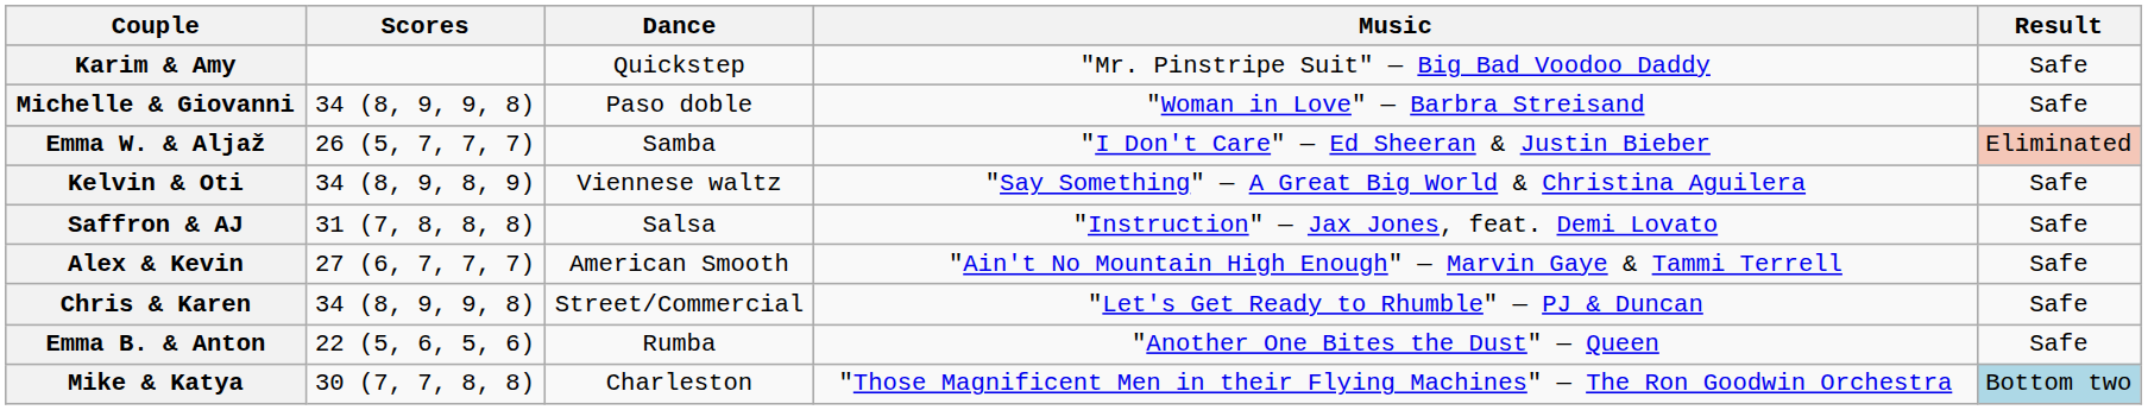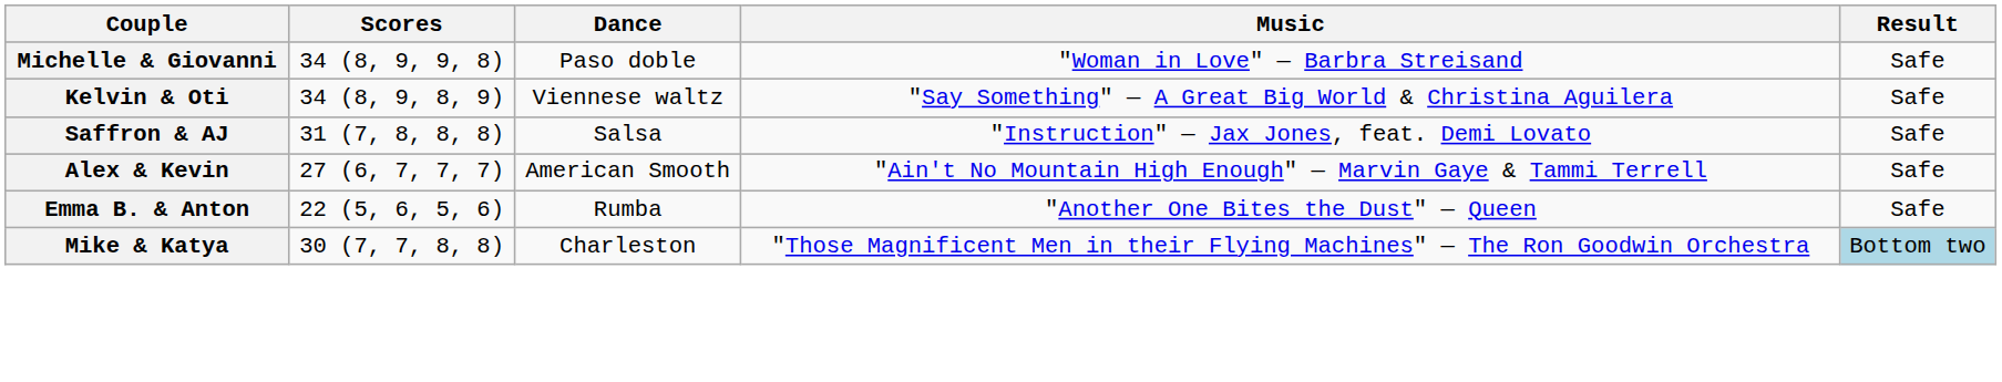 <table class="wikitable sortable" style="text-align:center; width: 90%">
 <tr>
 <th scope="col">Couple</th>
 <th scope="col">Scores</th>
 <th scope="col" class="unsortable">Dance</th>
 <th scope="col" class="unsortable">Music</th>
 <th scope="col" class="unsortable">Result</th>
 </tr>
 <tr>
-<th scope="row">Karim & Amy</th>
-<td></td>
-<td>Quickstep</td>
-<td>"Mr. Pinstripe Suit" — <a href='#'>Big Bad Voodoo Daddy</a></td>
-<td>Safe</td>
-</tr>
-<tr>
 <th scope="row">Michelle & Giovanni</th>
 <td>34 (8, 9, 9, 8)</td>
 <td>Paso doble</td>
 <td>"<a href='#'>Woman in Love</a>" — <a href='#'>Barbra Streisand</a></td>
 <td>Safe</td>
-</tr>
-<tr>
-<th scope="row">Emma W. & Aljaž</th>
-<td>26 (5, 7, 7, 7)</td>
-<td>Samba</td>
-<td>"<a href='#'>I Don't Care</a>" — <a href='#'>Ed Sheeran</a> & <a href='#'>Justin Bieber</a></td>
-<td bgcolor="f4c7b8">Eliminated</td>
 </tr>
 <tr>
 <th scope="row">Kelvin & Oti</th>
 <td>34 (8, 9, 8, 9)</td>
 <td>Viennese waltz</td>
 <td>"<a href='#'>Say Something</a>" — <a href='#'>A Great Big World</a> & <a href='#'>Christina Aguilera</a></td>
 <td>Safe</td>
 </tr>
 <tr>
 <th scope="row">Saffron & AJ</th>
 <td>31 (7, 8, 8, 8)</td>
 <td>Salsa</td>
 <td>"<a href='#'>Instruction</a>" — <a href='#'>Jax Jones</a>, feat. <a href='#'>Demi Lovato</a></td>
 <td>Safe</td>
 </tr>
 <tr>
 <th scope="row">Alex & Kevin</th>
 <td>27 (6, 7, 7, 7)</td>
 <td>American Smooth</td>
 <td>"<a href='#'>Ain't No Mountain High Enough</a>" — <a href='#'>Marvin Gaye</a> & <a href='#'>Tammi Terrell</a></td>
 <td>Safe</td>
 </tr>
 <tr>
-<th scope="row">Chris & Karen</th>
-<td>34 (8, 9, 9, 8)</td>
-<td>Street/Commercial</td>
-<td>"<a href='#'>Let's Get Ready to Rhumble</a>" — <a href='#'>PJ & Duncan</a></td>
-<td>Safe</td>
-</tr>
-<tr>
 <th scope="row">Emma B. & Anton</th>
 <td>22 (5, 6, 5, 6)</td>
 <td>Rumba</td>
 <td>"<a href='#'>Another One Bites the Dust</a>" — <a href='#'>Queen</a></td>
 <td>Safe</td>
 </tr>
 <tr>
 <th scope="row">Mike & Katya</th>
 <td>30 (7, 7, 8, 8)</td>
 <td>Charleston</td>
 <td>"<a href='#'>Those Magnificent Men in their Flying Machines</a>" — <a href='#'>The Ron Goodwin Orchestra</a></td>
 <td bgcolor="lightblue">Bottom two</td>
 </tr>
 </table>
